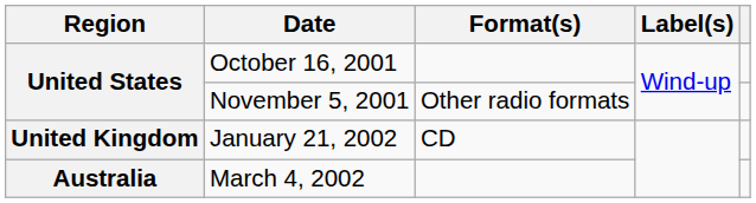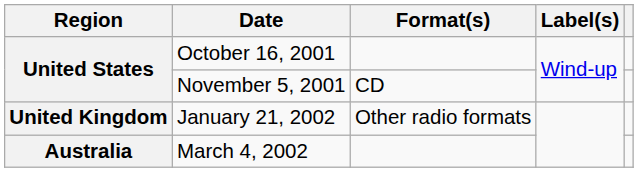 <table class="wikitable plainrowheaders">
 <tr>
 <th scope="col">Region</th>
 <th scope="col">Date</th>
 <th scope="col">Format(s)</th>
 <th scope="col">Label(s)</th>
 <th scope="col"></th>
 </tr>
 <tr>
 <th scope="row" rowspan="2">United States</th>
 <td>October 16, 2001</td>
 <td></td>
 <td rowspan="2"><a href='#'>Wind-up</a></td>
 <td></td>
 </tr>
 <tr>
 <td>November 5, 2001</td>
-<td>Other radio formats</td>
+<td>CD</td>
 <td></td>
 </tr>
 <tr>
 <th scope="row">United Kingdom</th>
 <td>January 21, 2002</td>
-<td>CD</td>
+<td>Other radio formats</td>
 <td rowspan="2"></td>
 <td></td>
 </tr>
 <tr>
 <th scope="row">Australia</th>
 <td>March 4, 2002</td>
 <td></td>
 <td></td>
 </tr>
 </table>
